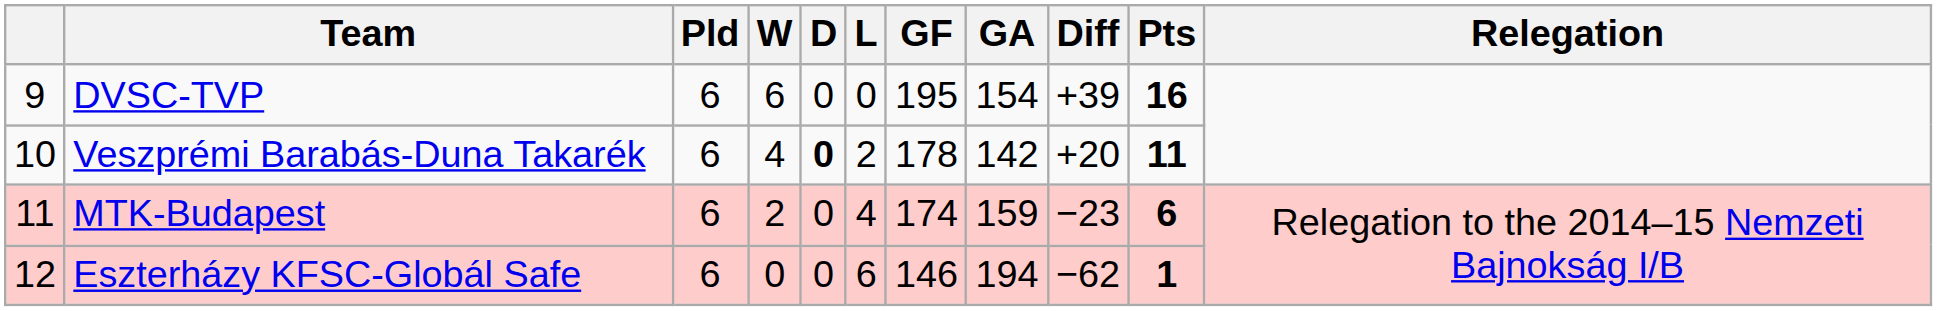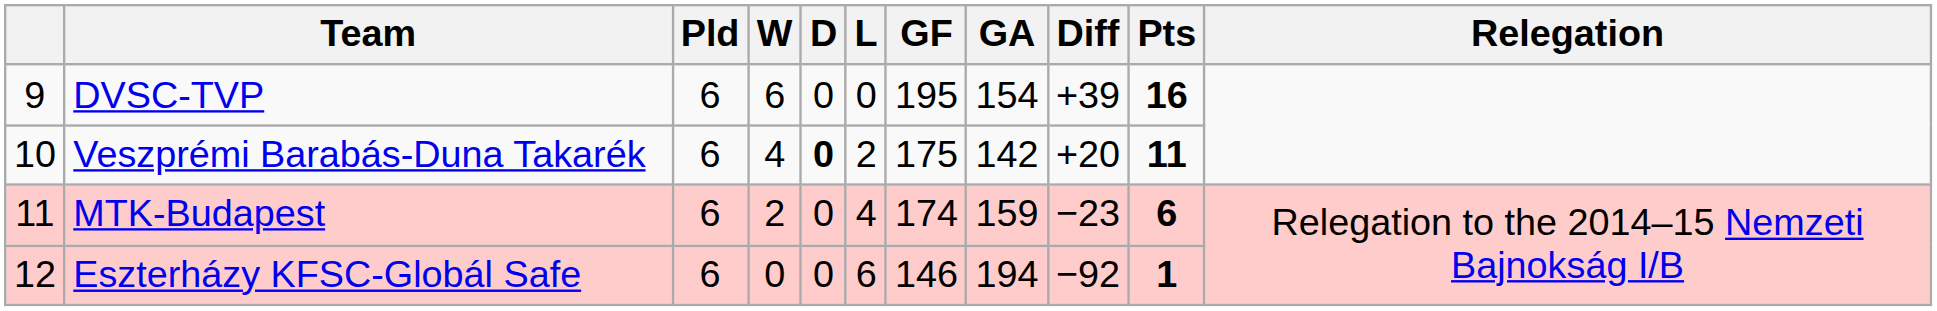 <table class="wikitable sortable" style="text-align:center">
 <tr>
 <th></th>
 <th width="250">Team</th>
 <th>Pld</th>
 <th>W</th>
 <th>D</th>
 <th>L</th>
 <th>GF</th>
 <th>GA</th>
 <th>Diff</th>
 <th>Pts</th>
 <th width="300">Relegation</th>
 </tr>
 <tr>
 <td>9</td>
 <td align=left> <a href='#'>DVSC-TVP</a></td>
 <td>6</td>
 <td>6</td>
 <td>0</td>
 <td>0</td>
 <td>195</td>
 <td>154</td>
 <td>+39</td>
 <td><strong>16</strong></td>
 </tr>
 <tr>
 <td>10</td>
 <td align=left> <a href='#'>Veszprémi Barabás-Duna Takarék</a></td>
 <td>6</td>
 <td>4</td>
 <td><strong>0</strong></td>
 <td>2</td>
-<td>178</td>
+<td>175</td>
 <td>142</td>
 <td>+20</td>
 <td><strong>11</strong></td>
 </tr>
 <tr style="background: #FFCCCC;">
 <td>11</td>
 <td align=left> <a href='#'>MTK-Budapest</a></td>
 <td>6</td>
 <td>2</td>
 <td>0</td>
 <td>4</td>
 <td>174</td>
 <td>159</td>
 <td>−23</td>
 <td><strong>6</strong></td>
 <td rowspan="2">Relegation to the 2014–15 <a href='#'>Nemzeti Bajnokság I/B</a></td>
 </tr>
 <tr style="background: #FFCCCC;">
 <td>12</td>
 <td align=left> <a href='#'>Eszterházy KFSC-Globál Safe</a></td>
 <td>6</td>
 <td>0</td>
 <td>0</td>
 <td>6</td>
 <td>146</td>
 <td>194</td>
-<td>−62</td>
+<td>−92</td>
 <td><strong>1</strong></td>
 </tr>
 </table>
